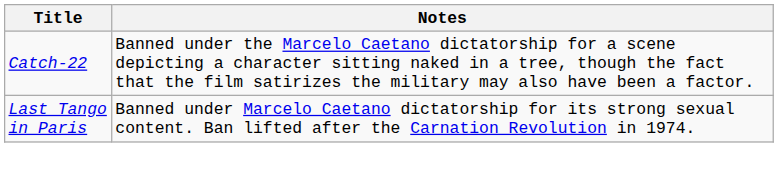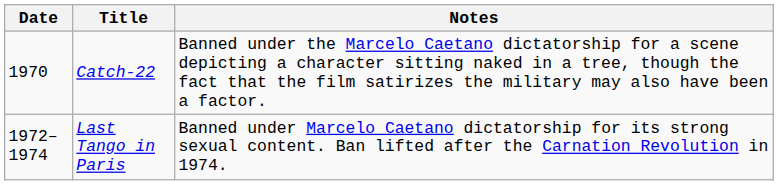 <table class="wikitable sortable">
 <tr>
+<th>Date</th>
 <th>Title</th>
 <th>Notes</th>
 </tr>
 <tr>
+<td>1970</td>
 <td><em><a href='#'>Catch-22</a></em></td>
 <td>Banned under the <a href='#'>Marcelo Caetano</a> dictatorship for a scene depicting a character sitting naked in a tree, though the fact that the film satirizes the military may also have been a factor.</td>
 </tr>
 <tr>
+<td>1972–1974</td>
 <td><em><a href='#'>Last Tango in Paris</a></em></td>
 <td>Banned under <a href='#'>Marcelo Caetano</a> dictatorship for its strong sexual content. Ban lifted after the <a href='#'>Carnation Revolution</a> in 1974.</td>
 </tr>
 </table>
